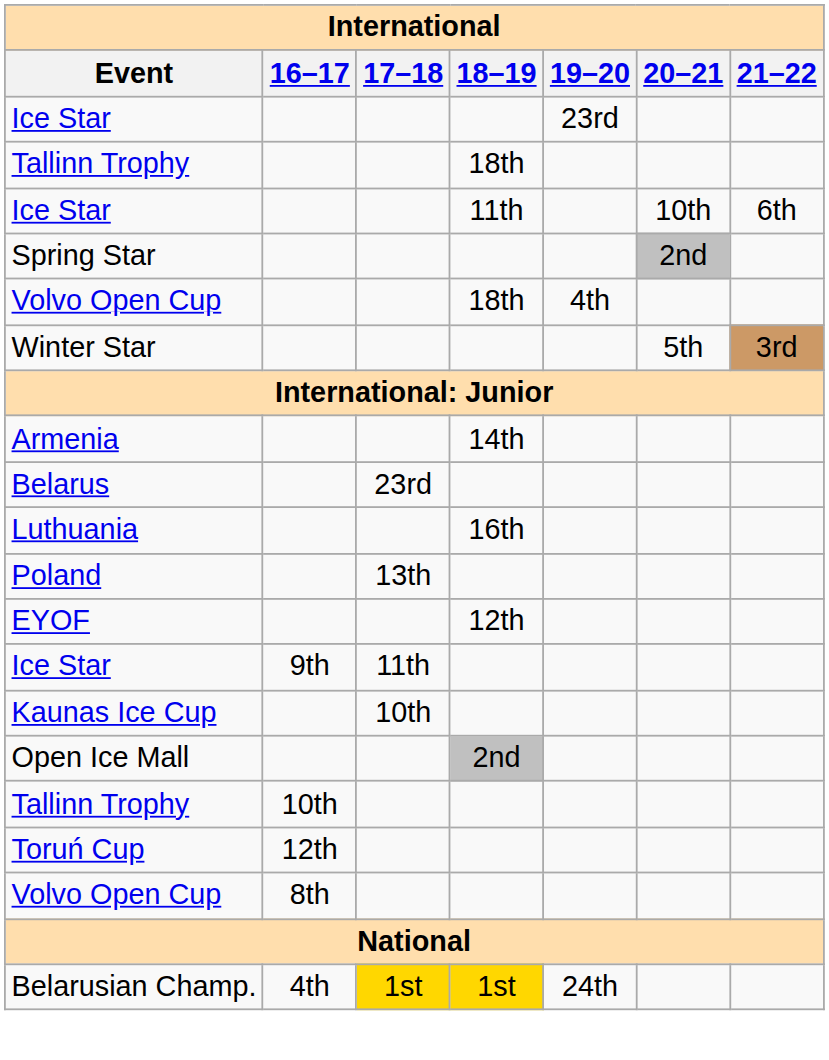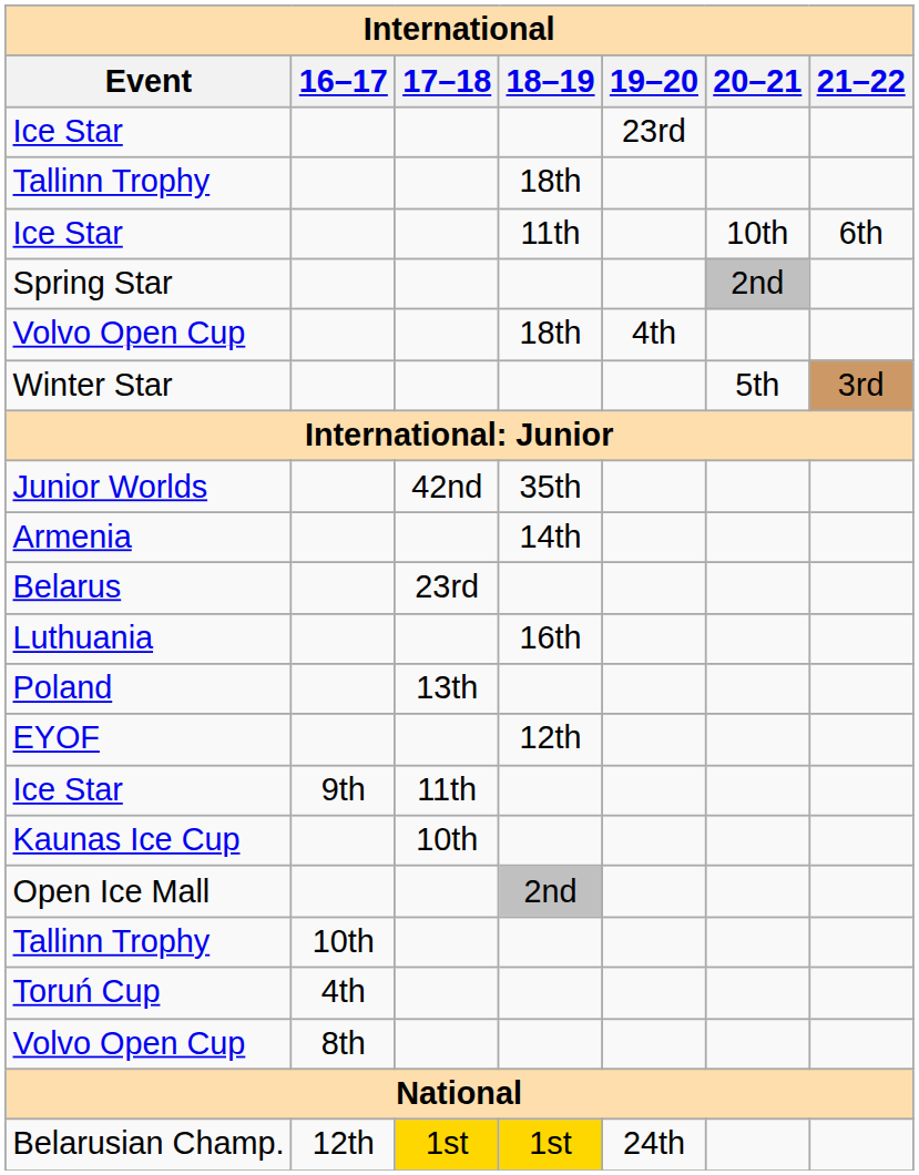 <table class="wikitable" style="text-align:center">
 <tr>
 <th style="background-color: #ffdead; " colspan=7 align=center>International</th>
 </tr>
 <tr>
 <th>Event</th>
 <th><a href='#'>16–17</a></th>
 <th><a href='#'>17–18</a></th>
 <th><a href='#'>18–19</a></th>
 <th><a href='#'>19–20</a></th>
 <th><a href='#'>20–21</a></th>
 <th><a href='#'>21–22</a></th>
 </tr>
 <tr>
 <td align=left> <a href='#'>Ice Star</a></td>
 <td></td>
 <td></td>
 <td></td>
 <td>23rd</td>
 <td></td>
 <td></td>
 </tr>
 <tr>
 <td align=left> <a href='#'>Tallinn Trophy</a></td>
 <td></td>
 <td></td>
 <td>18th</td>
 <td></td>
 <td></td>
 <td></td>
 </tr>
 <tr>
 <td align=left><a href='#'>Ice Star</a></td>
 <td></td>
 <td></td>
 <td>11th</td>
 <td></td>
 <td>10th</td>
 <td>6th</td>
 </tr>
 <tr>
 <td align=left>Spring Star</td>
 <td></td>
 <td></td>
 <td></td>
 <td></td>
 <td bgcolor=silver>2nd</td>
 <td></td>
 </tr>
 <tr>
 <td align=left><a href='#'>Volvo Open Cup</a></td>
 <td></td>
 <td></td>
 <td>18th</td>
 <td>4th</td>
 <td></td>
 <td></td>
 </tr>
 <tr>
 <td align=left>Winter Star</td>
 <td></td>
 <td></td>
 <td></td>
 <td></td>
 <td>5th</td>
 <td bgcolor=cc9966>3rd</td>
 </tr>
 <tr>
 <th style="background-color: #ffdead; " colspan=7 align=center>International: Junior</th>
+</tr>
+<tr>
+<td align=left><a href='#'>Junior Worlds</a></td>
+<td></td>
+<td>42nd</td>
+<td>35th</td>
+<td></td>
+<td></td>
+<td></td>
 </tr>
 <tr>
 <td align=left> <a href='#'>Armenia</a></td>
 <td></td>
 <td></td>
 <td>14th</td>
 <td></td>
 <td></td>
 <td></td>
 </tr>
 <tr>
 <td align=left> <a href='#'>Belarus</a></td>
 <td></td>
 <td>23rd</td>
 <td></td>
 <td></td>
 <td></td>
 <td></td>
 </tr>
 <tr>
 <td align=left> <a href='#'>Luthuania</a></td>
 <td></td>
 <td></td>
 <td>16th</td>
 <td></td>
 <td></td>
 <td></td>
 </tr>
 <tr>
 <td align=left> <a href='#'>Poland</a></td>
 <td></td>
 <td>13th</td>
 <td></td>
 <td></td>
 <td></td>
 <td></td>
 </tr>
 <tr>
 <td align=left><a href='#'>EYOF</a></td>
 <td></td>
 <td></td>
 <td>12th</td>
 <td></td>
 <td></td>
 <td></td>
 </tr>
 <tr>
 <td align=left><a href='#'>Ice Star</a></td>
 <td>9th</td>
 <td>11th</td>
 <td></td>
 <td></td>
 <td></td>
 <td></td>
 </tr>
 <tr>
 <td align=left><a href='#'>Kaunas Ice Cup</a></td>
 <td></td>
 <td>10th</td>
 <td></td>
 <td></td>
 <td></td>
 <td></td>
 </tr>
 <tr>
 <td align=left>Open Ice Mall</td>
 <td></td>
 <td></td>
 <td bgcolor=silver>2nd</td>
 <td></td>
 <td></td>
 <td></td>
 </tr>
 <tr>
 <td align=left><a href='#'>Tallinn Trophy</a></td>
 <td>10th</td>
 <td></td>
 <td></td>
 <td></td>
 <td></td>
 <td></td>
 </tr>
 <tr>
 <td align=left><a href='#'>Toruń Cup</a></td>
-<td>12th</td>
+<td>4th</td>
 <td></td>
 <td></td>
 <td></td>
 <td></td>
 <td></td>
 </tr>
 <tr>
 <td align=left><a href='#'>Volvo Open Cup</a></td>
 <td>8th</td>
 <td></td>
 <td></td>
 <td></td>
 <td></td>
 <td></td>
 </tr>
 <tr>
 <th style="background-color: #ffdead; " colspan=7 align=center>National</th>
 </tr>
 <tr>
 <td align=left>Belarusian Champ.</td>
-<td>4th</td>
+<td>12th</td>
 <td bgcolor=gold>1st</td>
 <td bgcolor=gold>1st</td>
 <td>24th</td>
 <td></td>
 <td></td>
 </tr>
 </table>
